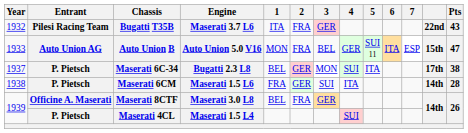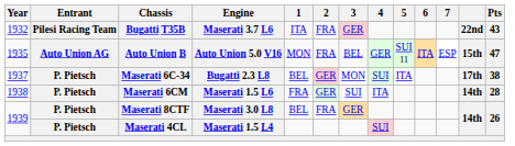 <table class="wikitable" style="text-align:center; font-size:85%">
 <tr>
 <th>Year</th>
 <th>Entrant</th>
 <th>Chassis</th>
 <th>Engine</th>
 <th>1</th>
 <th>2</th>
 <th>3</th>
 <th>4</th>
 <th>5</th>
 <th>6</th>
 <th>7</th>
 <th></th>
 <th>Pts</th>
 </tr>
 <tr>
 <td><a href='#'>1932</a></td>
 <th nowrap>Pilesi Racing Team</th>
 <th nowrap><a href='#'>Bugatti</a> <a href='#'>T35B</a></th>
 <th nowrap><a href='#'>Maserati</a> 3.7 <a href='#'>L6</a></th>
 <td><a href='#'>ITA</a></td>
 <td><a href='#'>FRA</a></td>
 <td style="background:#FFCFCF;"><a href='#'>GER</a><br></td>
 <td></td>
 <td></td>
 <td></td>
 <td></td>
 <th>22nd</th>
 <th>43</th>
 </tr>
 <tr>
-<td><a href='#'>1933</a></td>
+<td><a href='#'>1935</a></td>
 <th nowrap><a href='#'>Auto Union AG</a></th>
 <th nowrap><a href='#'>Auto Union</a> <a href='#'>B</a></th>
 <th nowrap><a href='#'>Auto Union</a> 5.0 <a href='#'>V16</a></th>
 <td><a href='#'>MON</a></td>
 <td><a href='#'>FRA</a></td>
 <td><a href='#'>BEL</a></td>
 <td style="background:#DFFFDF;"><a href='#'>GER</a><br></td>
 <td style="background:#DFFFDF;"><a href='#'>SUI</a><br><small>11</small></td>
 <td style="background:#FFDF9F;"><a href='#'>ITA</a><br></td>
 <td style="background:#FFFFFF;"><a href='#'>ESP</a><br></td>
 <th>15th</th>
 <th>47</th>
 </tr>
 <tr>
 <td><a href='#'>1937</a></td>
 <th nowrap>P. Pietsch</th>
 <th nowrap><a href='#'>Maserati</a> 6C-34</th>
 <th nowrap><a href='#'>Bugatti</a> 2.3 <a href='#'>L8</a></th>
 <td><a href='#'>BEL</a></td>
 <td style="background:#FFCFCF;"><a href='#'>GER</a><br></td>
 <td style="background:#FFFFFF;"><a href='#'>MON</a><br></td>
 <td style="background:#DFFFDF;"><a href='#'>SUI</a><br></td>
 <td><a href='#'>ITA</a></td>
 <td></td>
 <td></td>
 <th>17th</th>
 <th>38</th>
 </tr>
 <tr>
 <td><a href='#'>1938</a></td>
 <th nowrap>P. Pietsch</th>
 <th nowrap><a href='#'>Maserati</a> 6CM</th>
 <th nowrap><a href='#'>Maserati</a> 1.5 <a href='#'>L6</a></th>
 <td><a href='#'>FRA</a></td>
 <td style="background:#DFFFDF;"><a href='#'>GER</a><br></td>
 <td><a href='#'>SUI</a></td>
 <td><a href='#'>ITA</a></td>
 <td></td>
 <td></td>
 <td></td>
 <th>14th</th>
 <th>28</th>
 </tr>
 <tr>
 <td rowspan=2><a href='#'>1939</a></td>
-<th nowrap><a href='#'>Officine A. Maserati</a></th>
+<th nowrap>P. Pietsch</th>
 <th nowrap><a href='#'>Maserati</a> 8CTF</th>
 <th nowrap><a href='#'>Maserati</a> 3.0 <a href='#'>L8</a></th>
 <td><a href='#'>BEL</a></td>
 <td><a href='#'>FRA</a></td>
 <td style="background:#FFDF9F;"><a href='#'>GER</a><br></td>
 <td></td>
 <td></td>
 <td></td>
 <td></td>
 <th rowspan=2>14th</th>
 <th rowspan=2>26</th>
 </tr>
 <tr>
 <th nowrap>P. Pietsch</th>
 <th nowrap><a href='#'>Maserati</a> 4CL</th>
 <th nowrap><a href='#'>Maserati</a> 1.5 <a href='#'>L4</a></th>
 <td></td>
 <td></td>
 <td></td>
 <td style="background:#FFCFCF;"><a href='#'>SUI</a><br></td>
 <td></td>
 <td></td>
 <td></td>
 </tr>
 <tr>
 <th colspan=13></th>
 </tr>
 </table>
